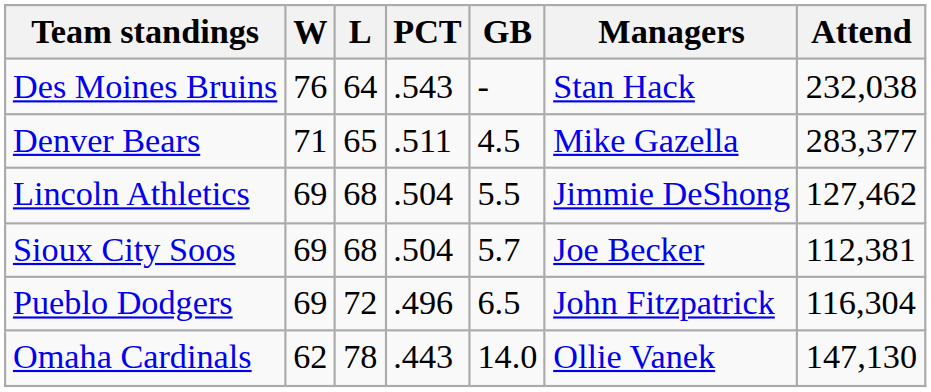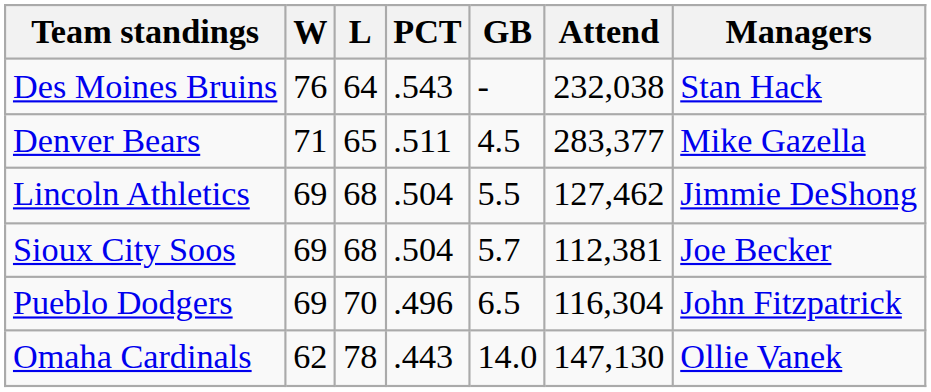 <table class="wikitable">
 <tr>
 <th>Team standings</th>
 <th>W</th>
 <th>L</th>
 <th>PCT</th>
 <th>GB</th>
+<th>Attend</th>
 <th>Managers</th>
-<th>Attend</th>
 </tr>
 <tr>
 <td><a href='#'>Des Moines Bruins</a></td>
 <td>76</td>
 <td>64</td>
 <td>.543</td>
 <td>-</td>
+<td>232,038</td>
 <td><a href='#'>Stan Hack</a></td>
-<td>232,038</td>
 </tr>
 <tr>
 <td><a href='#'>Denver Bears</a></td>
 <td>71</td>
 <td>65</td>
 <td>.511</td>
 <td>4.5</td>
+<td>283,377</td>
 <td><a href='#'>Mike Gazella</a></td>
-<td>283,377</td>
 </tr>
 <tr>
 <td><a href='#'>Lincoln Athletics</a></td>
 <td>69</td>
 <td>68</td>
 <td>.504</td>
 <td>5.5</td>
+<td>127,462</td>
 <td><a href='#'>Jimmie DeShong</a></td>
-<td>127,462</td>
 </tr>
 <tr>
 <td><a href='#'>Sioux City Soos</a></td>
 <td>69</td>
 <td>68</td>
 <td>.504</td>
 <td>5.7</td>
+<td>112,381</td>
 <td><a href='#'>Joe Becker</a></td>
-<td>112,381</td>
 </tr>
 <tr>
 <td><a href='#'>Pueblo Dodgers</a></td>
 <td>69</td>
-<td>72</td>
+<td>70</td>
 <td>.496</td>
 <td>6.5</td>
+<td>116,304</td>
 <td><a href='#'>John Fitzpatrick</a></td>
-<td>116,304</td>
 </tr>
 <tr>
 <td><a href='#'>Omaha Cardinals</a></td>
 <td>62</td>
 <td>78</td>
 <td>.443</td>
 <td>14.0</td>
+<td>147,130</td>
 <td><a href='#'>Ollie Vanek</a></td>
-<td>147,130</td>
 </tr>
 </table>
